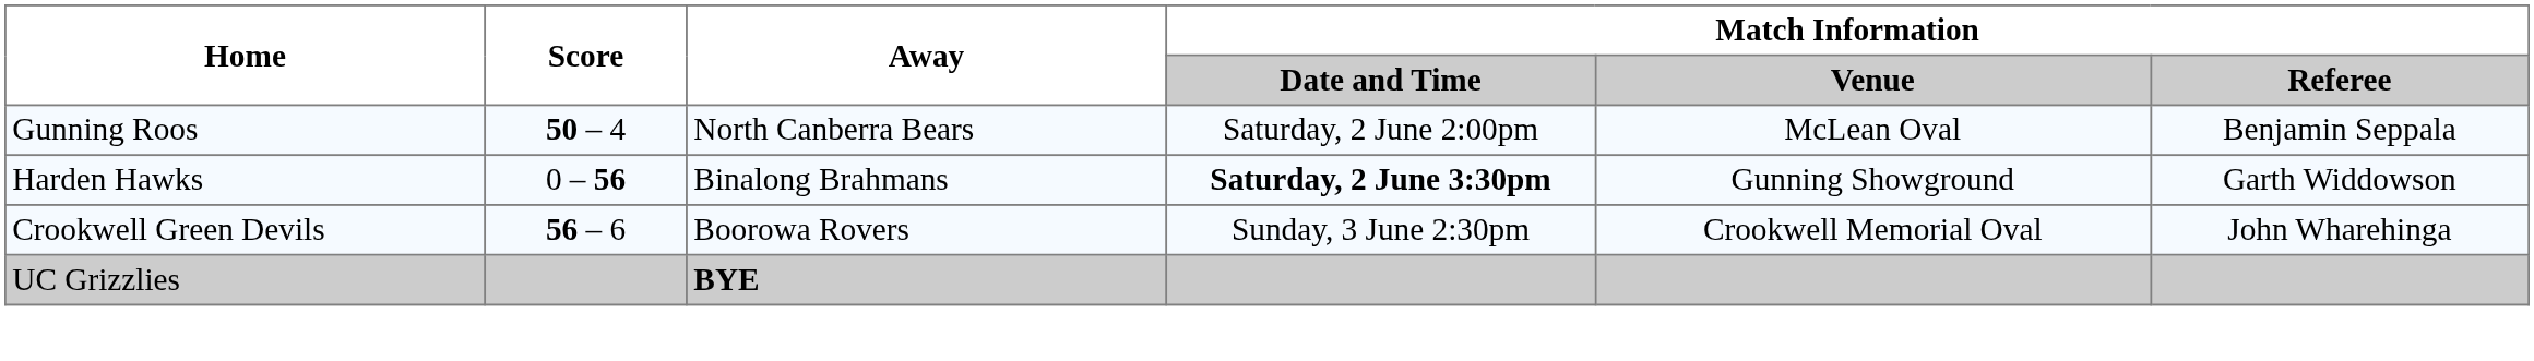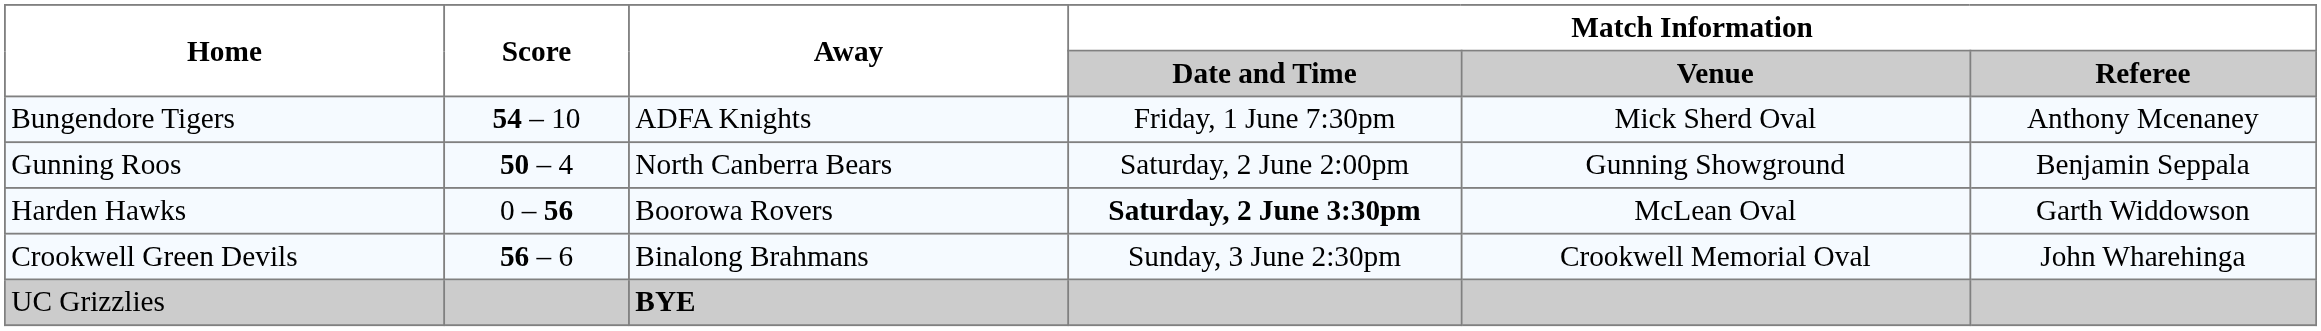 <table border="1" cellpadding="3" cellspacing="0" width="100%" style="border-collapse:collapse;  text-align:center;">
 <tr>
 <th rowspan="2" width="19%">Home</th>
 <th rowspan="2" width="8%">Score</th>
 <th rowspan="2" width="19%">Away</th>
 <th colspan="3">Match Information</th>
 </tr>
 <tr bgcolor="#CCCCCC">
 <th width="17%">Date and Time</th>
 <th width="22%">Venue</th>
 <th width="50%">Referee</th>
 </tr>
 <tr style="text-align:center; background:#f5faff;">
+<td align="left"> Bungendore Tigers</td>
+<td><strong>54</strong> – 10</td>
+<td align="left"> ADFA Knights</td>
+<td>Friday, 1 June 7:30pm</td>
+<td>Mick Sherd Oval</td>
+<td>Anthony Mcenaney</td>
+</tr>
+<tr style="text-align:center; background:#f5faff;">
 <td align="left"> Gunning Roos</td>
 <td><strong>50</strong> – 4</td>
 <td align="left"> North Canberra Bears</td>
 <td>Saturday, 2 June 2:00pm</td>
-<td>McLean Oval</td>
+<td>Gunning Showground</td>
 <td>Benjamin Seppala</td>
 </tr>
 <tr style="text-align:center; background:#f5faff;">
 <td align="left"> Harden Hawks</td>
 <td>0 – <strong>56</strong></td>
-<td align="left"> Binalong Brahmans</td>
+<td align="left"> Boorowa Rovers</td>
 <td><strong>Saturday, 2 June 3:30pm</strong></td>
-<td>Gunning Showground</td>
+<td>McLean Oval</td>
 <td>Garth Widdowson</td>
 </tr>
 <tr style="text-align:center; background:#f5faff;">
 <td align="left"> Crookwell Green Devils</td>
 <td><strong>56</strong> – 6</td>
-<td align="left"> Boorowa Rovers</td>
+<td align="left"> Binalong Brahmans</td>
 <td>Sunday, 3 June 2:30pm</td>
 <td>Crookwell Memorial Oval</td>
 <td>John Wharehinga</td>
 </tr>
 <tr style="text-align:center; background:#CCCCCC;">
 <td align="left"><strong></strong> UC Grizzlies</td>
 <td></td>
 <td align="left"><strong>BYE</strong></td>
 <td></td>
 <td></td>
 <td></td>
 </tr>
 </table>
